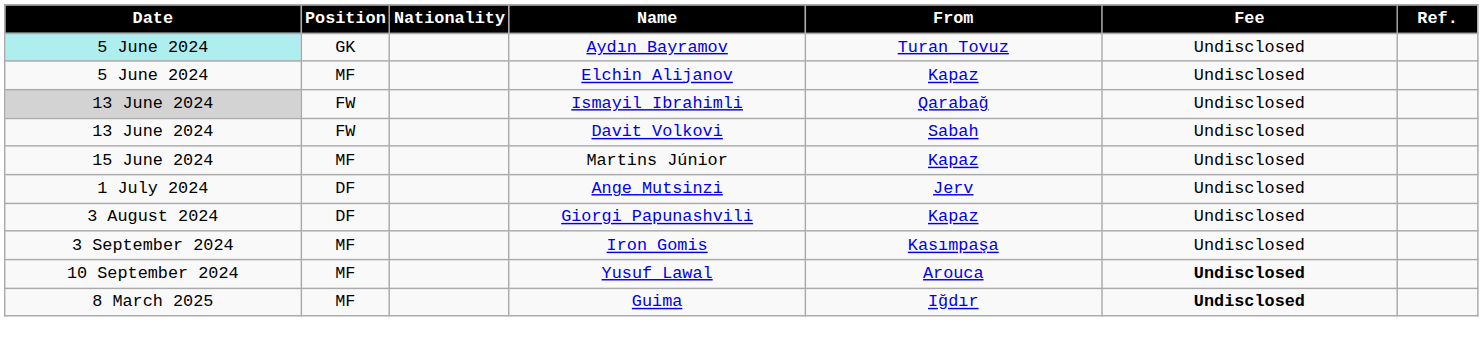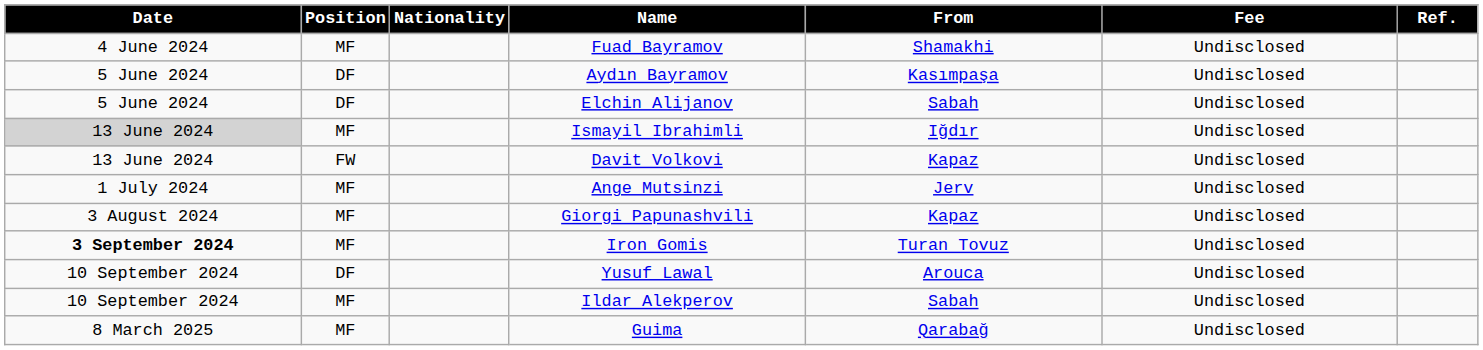 <table class="wikitable"  style="text-align:center; font-size:90%; ">
 <tr>
 <th style="background:#000000; color:#FFFFFF; width:200px;">Date</th>
 <th style="background:#000000; color:#FFFFFF; width:50px;">Position</th>
 <th style="background:#000000; color:#FFFFFF; width:50px;">Nationality</th>
 <th style="background:#000000; color:#FFFFFF; width:200px;">Name</th>
 <th style="background:#000000; color:#FFFFFF; width:200px;">From</th>
 <th style="background:#000000; color:#FFFFFF; width:200px;">Fee</th>
 <th style="background:#000000; color:#FFFFFF; width:50px;">Ref.</th>
 </tr>
 <tr>
-<td style="background: paleturquoise;">5 June 2024</td>
-<td>GK</td>
+<td>4 June 2024</td>
+<td>MF</td>
 <td></td>
-<td><a href='#'>Aydın Bayramov</a></td>
-<td><a href='#'>Turan Tovuz</a></td>
+<td><a href='#'>Fuad Bayramov</a></td>
+<td><a href='#'>Shamakhi</a></td>
 <td>Undisclosed</td>
 <td></td>
 </tr>
 <tr>
 <td>5 June 2024</td>
-<td>MF</td>
+<td>DF</td>
+<td></td>
+<td><a href='#'>Aydın Bayramov</a></td>
+<td><a href='#'>Kasımpaşa</a></td>
+<td>Undisclosed</td>
+<td></td>
+</tr>
+<tr>
+<td>5 June 2024</td>
+<td>DF</td>
 <td></td>
 <td><a href='#'>Elchin Alijanov</a></td>
-<td><a href='#'>Kapaz</a></td>
+<td><a href='#'>Sabah</a></td>
 <td>Undisclosed</td>
 <td></td>
 </tr>
 <tr>
 <td style="background: lightgrey;">13 June 2024</td>
-<td>FW</td>
+<td>MF</td>
 <td></td>
 <td><a href='#'>Ismayil Ibrahimli</a></td>
-<td><a href='#'>Qarabağ</a></td>
+<td><a href='#'>Iğdır</a></td>
 <td>Undisclosed</td>
 <td></td>
 </tr>
 <tr>
 <td>13 June 2024</td>
 <td>FW</td>
 <td></td>
 <td><a href='#'>Davit Volkovi</a></td>
-<td><a href='#'>Sabah</a></td>
-<td>Undisclosed</td>
-<td></td>
-</tr>
-<tr>
-<td>15 June 2024</td>
-<td>MF</td>
-<td></td>
-<td>Martins Júnior</td>
 <td><a href='#'>Kapaz</a></td>
 <td>Undisclosed</td>
 <td></td>
 </tr>
 <tr>
 <td>1 July 2024</td>
-<td>DF</td>
+<td>MF</td>
 <td></td>
 <td><a href='#'>Ange Mutsinzi</a></td>
 <td><a href='#'>Jerv</a></td>
 <td>Undisclosed</td>
 <td></td>
 </tr>
 <tr>
 <td>3 August 2024</td>
-<td>DF</td>
+<td>MF</td>
 <td></td>
 <td><a href='#'>Giorgi Papunashvili</a></td>
 <td><a href='#'>Kapaz</a></td>
 <td>Undisclosed</td>
 <td></td>
 </tr>
 <tr>
-<td>3 September 2024</td>
+<td><strong>3 September 2024</strong></td>
 <td>MF</td>
 <td></td>
 <td><a href='#'>Iron Gomis</a></td>
-<td><a href='#'>Kasımpaşa</a></td>
+<td><a href='#'>Turan Tovuz</a></td>
+<td>Undisclosed</td>
+<td></td>
+</tr>
+<tr>
+<td>10 September 2024</td>
+<td>DF</td>
+<td></td>
+<td><a href='#'>Yusuf Lawal</a></td>
+<td><a href='#'>Arouca</a></td>
 <td>Undisclosed</td>
 <td></td>
 </tr>
 <tr>
 <td>10 September 2024</td>
 <td>MF</td>
 <td></td>
-<td><a href='#'>Yusuf Lawal</a></td>
-<td><a href='#'>Arouca</a></td>
-<td><strong>Undisclosed</strong></td>
+<td><a href='#'>Ildar Alekperov</a></td>
+<td><a href='#'>Sabah</a></td>
+<td>Undisclosed</td>
 <td></td>
 </tr>
 <tr>
 <td>8 March 2025</td>
 <td>MF</td>
 <td></td>
 <td><a href='#'>Guima</a></td>
-<td><a href='#'>Iğdır</a></td>
-<td><strong>Undisclosed</strong></td>
+<td><a href='#'>Qarabağ</a></td>
+<td>Undisclosed</td>
 <td></td>
 </tr>
 </table>
